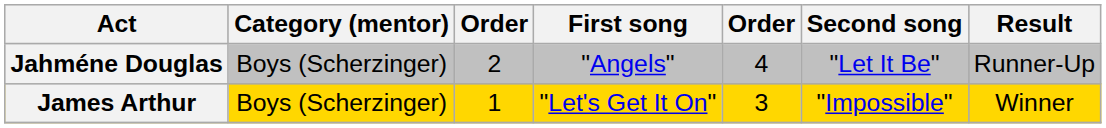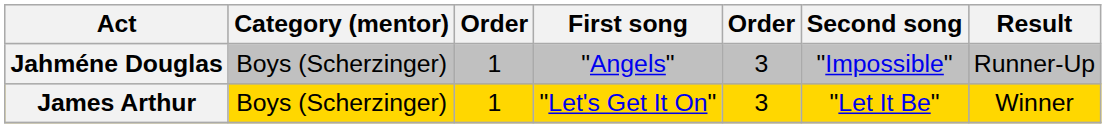 <table class="wikitable plainrowheaders" style="text-align:center;">
 <tr>
 <th scope="col">Act</th>
 <th scope="col">Category (mentor)</th>
 <th scope="col">Order</th>
 <th scope="col">First song</th>
 <th scope="col">Order</th>
 <th scope="col">Second song</th>
 <th scope="col">Result</th>
 </tr>
 <tr style="background:silver;">
 <th scope="row">Jahméne Douglas</th>
 <td>Boys (Scherzinger)</td>
-<td>2</td>
+<td>1</td>
 <td>"<a href='#'>Angels</a>"</td>
-<td>4</td>
-<td>"<a href='#'>Let It Be</a>"</td>
+<td>3</td>
+<td>"<a href='#'>Impossible</a>"</td>
 <td>Runner-Up</td>
 </tr>
 <tr style="background:gold;">
 <th scope="row">James Arthur</th>
 <td>Boys (Scherzinger)</td>
 <td>1</td>
 <td>"<a href='#'>Let's Get It On</a>"</td>
 <td>3</td>
-<td>"<a href='#'>Impossible</a>"</td>
+<td>"<a href='#'>Let It Be</a>"</td>
 <td>Winner</td>
 </tr>
 <tr>
 </tr>
 </table>
